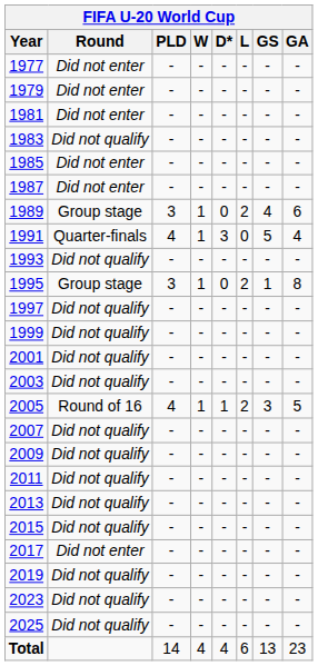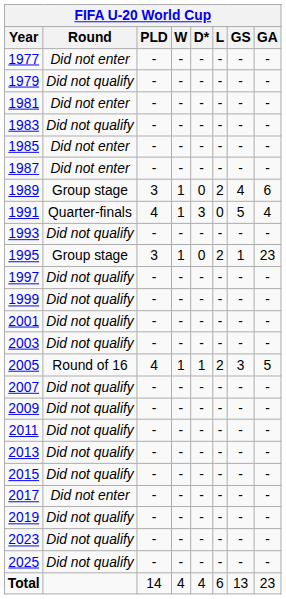 <table class="wikitable" style="text-align: center;font-size:90%;">
 <tr>
 <th colspan=9><a href='#'>FIFA U-20 World Cup</a></th>
 </tr>
 <tr>
 <th>Year</th>
 <th>Round</th>
 <th>PLD</th>
 <th>W</th>
 <th>D*</th>
 <th>L</th>
 <th>GS</th>
 <th>GA</th>
 </tr>
 <tr>
 <td> <a href='#'>1977</a></td>
 <td><em>Did not enter</em></td>
 <td>-</td>
 <td>-</td>
 <td>-</td>
 <td>-</td>
 <td>-</td>
 <td>-</td>
 </tr>
 <tr>
 <td> <a href='#'>1979</a></td>
-<td><em>Did not enter</em></td>
+<td><em>Did not qualify</em></td>
 <td>-</td>
 <td>-</td>
 <td>-</td>
 <td>-</td>
 <td>-</td>
 <td>-</td>
 </tr>
 <tr>
 <td> <a href='#'>1981</a></td>
 <td><em>Did not enter</em></td>
 <td>-</td>
 <td>-</td>
 <td>-</td>
 <td>-</td>
 <td>-</td>
 <td>-</td>
 </tr>
 <tr>
 <td> <a href='#'>1983</a></td>
 <td><em>Did not qualify</em></td>
 <td>-</td>
 <td>-</td>
 <td>-</td>
 <td>-</td>
 <td>-</td>
 <td>-</td>
 </tr>
 <tr>
 <td> <a href='#'>1985</a></td>
 <td><em>Did not enter</em></td>
 <td>-</td>
 <td>-</td>
 <td>-</td>
 <td>-</td>
 <td>-</td>
 <td>-</td>
 </tr>
 <tr>
 <td> <a href='#'>1987</a></td>
 <td><em>Did not enter</em></td>
 <td>-</td>
 <td>-</td>
 <td>-</td>
 <td>-</td>
 <td>-</td>
 <td>-</td>
 </tr>
 <tr>
 <td> <a href='#'>1989</a></td>
 <td>Group stage</td>
 <td>3</td>
 <td>1</td>
 <td>0</td>
 <td>2</td>
 <td>4</td>
 <td>6</td>
 </tr>
 <tr>
 <td> <a href='#'>1991</a></td>
 <td>Quarter-finals</td>
 <td>4</td>
 <td>1</td>
 <td>3</td>
 <td>0</td>
 <td>5</td>
 <td>4</td>
 </tr>
 <tr>
 <td> <a href='#'>1993</a></td>
 <td><em>Did not qualify</em></td>
 <td>-</td>
 <td>-</td>
 <td>-</td>
 <td>-</td>
 <td>-</td>
 <td>-</td>
 </tr>
 <tr>
 <td> <a href='#'>1995</a></td>
 <td>Group stage</td>
 <td>3</td>
 <td>1</td>
 <td>0</td>
 <td>2</td>
 <td>1</td>
-<td>8</td>
+<td>23</td>
 </tr>
 <tr>
 <td> <a href='#'>1997</a></td>
 <td><em>Did not qualify</em></td>
 <td>-</td>
 <td>-</td>
 <td>-</td>
 <td>-</td>
 <td>-</td>
 <td>-</td>
 </tr>
 <tr>
 <td> <a href='#'>1999</a></td>
 <td><em>Did not qualify</em></td>
 <td>-</td>
 <td>-</td>
 <td>-</td>
 <td>-</td>
 <td>-</td>
 <td>-</td>
 </tr>
 <tr>
 <td> <a href='#'>2001</a></td>
 <td><em>Did not qualify</em></td>
 <td>-</td>
 <td>-</td>
 <td>-</td>
 <td>-</td>
 <td>-</td>
 <td>-</td>
 </tr>
 <tr>
 <td> <a href='#'>2003</a></td>
 <td><em>Did not qualify</em></td>
 <td>-</td>
 <td>-</td>
 <td>-</td>
 <td>-</td>
 <td>-</td>
 <td>-</td>
 </tr>
 <tr>
 <td> <a href='#'>2005</a></td>
 <td>Round of 16</td>
 <td>4</td>
 <td>1</td>
 <td>1</td>
 <td>2</td>
 <td>3</td>
 <td>5</td>
 </tr>
 <tr>
 <td> <a href='#'>2007</a></td>
 <td><em>Did not qualify</em></td>
 <td>-</td>
 <td>-</td>
 <td>-</td>
 <td>-</td>
 <td>-</td>
 <td>-</td>
 </tr>
 <tr>
 <td> <a href='#'>2009</a></td>
 <td><em>Did not qualify</em></td>
 <td>-</td>
 <td>-</td>
 <td>-</td>
 <td>-</td>
 <td>-</td>
 <td>-</td>
 </tr>
 <tr>
 <td> <a href='#'>2011</a></td>
 <td><em>Did not qualify</em></td>
 <td>-</td>
 <td>-</td>
 <td>-</td>
 <td>-</td>
 <td>-</td>
 <td>-</td>
 </tr>
 <tr>
 <td> <a href='#'>2013</a></td>
 <td><em>Did not qualify</em></td>
 <td>-</td>
 <td>-</td>
 <td>-</td>
 <td>-</td>
 <td>-</td>
 <td>-</td>
 </tr>
 <tr>
 <td> <a href='#'>2015</a></td>
 <td><em>Did not qualify</em></td>
 <td>-</td>
 <td>-</td>
 <td>-</td>
 <td>-</td>
 <td>-</td>
 <td>-</td>
 </tr>
 <tr>
 <td> <a href='#'>2017</a></td>
 <td><em>Did not enter</em></td>
 <td>-</td>
 <td>-</td>
 <td>-</td>
 <td>-</td>
 <td>-</td>
 <td>-</td>
 </tr>
 <tr>
 <td> <a href='#'>2019</a></td>
 <td><em>Did not qualify</em></td>
 <td>-</td>
 <td>-</td>
 <td>-</td>
 <td>-</td>
 <td>-</td>
 <td>-</td>
 </tr>
 <tr>
 <td> <a href='#'>2023</a></td>
 <td><em>Did not qualify</em></td>
 <td>-</td>
 <td>-</td>
 <td>-</td>
 <td>-</td>
 <td>-</td>
 <td>-</td>
 </tr>
 <tr>
 <td> <a href='#'>2025</a></td>
 <td><em>Did not qualify</em></td>
 <td>-</td>
 <td>-</td>
 <td>-</td>
 <td>-</td>
 <td>-</td>
 <td>-</td>
 </tr>
 <tr>
 <td><strong>Total</strong></td>
 <td></td>
 <td>14</td>
 <td>4</td>
 <td>4</td>
 <td>6</td>
 <td>13</td>
 <td>23</td>
 </tr>
 </table>
